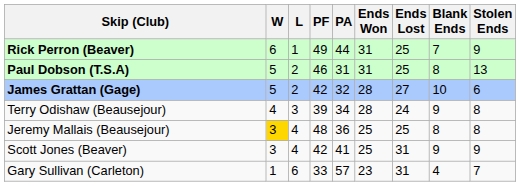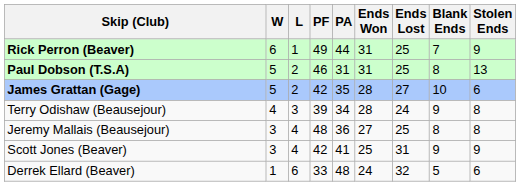 <table class="wikitable">
 <tr>
 <th bgcolor="#efefef" width="320">Skip (Club)</th>
 <th bgcolor="#efefef" width="20">W</th>
 <th bgcolor="#efefef" width="20">L</th>
 <th bgcolor="#efefef" width="20">PF</th>
 <th bgcolor="#efefef" width="20">PA</th>
 <th bgcolor="#efefef" width="20">Ends <br> Won</th>
 <th bgcolor="#efefef" width="20">Ends <br> Lost</th>
 <th bgcolor="#efefef" width="20">Blank <br> Ends</th>
 <th bgcolor="#efefef" width="20">Stolen <br> Ends</th>
 </tr>
 <tr bgcolor="#ccffcc">
 <td><strong>Rick Perron (Beaver)</strong></td>
 <td>6</td>
 <td>1</td>
 <td>49</td>
 <td>44</td>
 <td>31</td>
 <td>25</td>
 <td>7</td>
 <td>9</td>
 </tr>
 <tr bgcolor="#ccffcc">
 <td><strong>Paul Dobson (T.S.A)</strong></td>
 <td>5</td>
 <td>2</td>
 <td>46</td>
 <td>31</td>
 <td>31</td>
 <td>25</td>
 <td>8</td>
 <td>13</td>
 </tr>
 <tr bgcolor="#aac9fc">
 <td><strong>James Grattan (Gage)</strong></td>
 <td>5</td>
 <td>2</td>
 <td>42</td>
-<td>32</td>
+<td>35</td>
 <td>28</td>
 <td>27</td>
 <td>10</td>
 <td>6</td>
 </tr>
 <tr>
 <td>Terry Odishaw (Beausejour)</td>
 <td>4</td>
 <td>3</td>
 <td>39</td>
 <td>34</td>
 <td>28</td>
 <td>24</td>
 <td>9</td>
 <td>8</td>
 </tr>
 <tr>
 <td>Jeremy Mallais (Beausejour)</td>
-<td style="background: gold;">3</td>
+<td>3</td>
 <td>4</td>
 <td>48</td>
 <td>36</td>
-<td>25</td>
+<td>27</td>
 <td>25</td>
 <td>8</td>
 <td>8</td>
 </tr>
 <tr>
 <td>Scott Jones (Beaver)</td>
 <td>3</td>
 <td>4</td>
 <td>42</td>
 <td>41</td>
 <td>25</td>
 <td>31</td>
 <td>9</td>
 <td>9</td>
 </tr>
 <tr>
-<td>Gary Sullivan (Carleton)</td>
+<td>Derrek Ellard (Beaver)</td>
 <td>1</td>
 <td>6</td>
 <td>33</td>
-<td>57</td>
-<td>23</td>
-<td>31</td>
-<td>4</td>
-<td>7</td>
+<td>48</td>
+<td>24</td>
+<td>32</td>
+<td>5</td>
+<td>6</td>
 </tr>
 </table>
